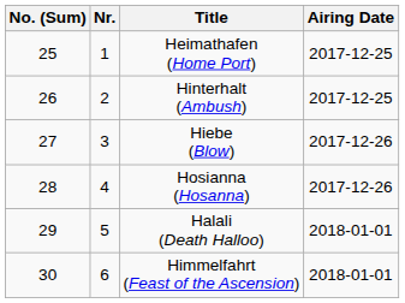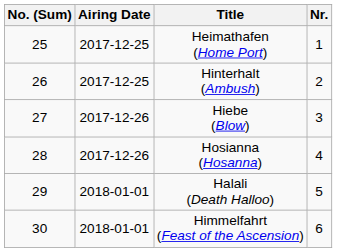 <table class="wikitable sortable zebra" style="text-align:center;">
 <tr>
 <th>No. (Sum)</th>
+<th>Airing Date</th>
+<th>Title</th>
 <th>Nr.</th>
-<th>Title</th>
-<th>Airing Date</th>
 </tr>
 <tr>
 <td>25</td>
+<td>2017-12-25</td>
+<td>Heimathafen <br> (<em><a href='#'>Home Port</a></em>)</td>
 <td>1</td>
-<td>Heimathafen <br> (<em><a href='#'>Home Port</a></em>)</td>
-<td>2017-12-25</td>
 </tr>
 <tr>
 <td>26</td>
+<td>2017-12-25</td>
+<td>Hinterhalt <br> (<em><a href='#'>Ambush</a></em>)</td>
 <td>2</td>
-<td>Hinterhalt <br> (<em><a href='#'>Ambush</a></em>)</td>
-<td>2017-12-25</td>
 </tr>
 <tr>
 <td>27</td>
+<td>2017-12-26</td>
+<td>Hiebe <br> (<em><a href='#'>Blow</a></em>)</td>
 <td>3</td>
-<td>Hiebe <br> (<em><a href='#'>Blow</a></em>)</td>
-<td>2017-12-26</td>
 </tr>
 <tr>
 <td>28</td>
+<td>2017-12-26</td>
+<td>Hosianna <br> (<em><a href='#'>Hosanna</a></em>)</td>
 <td>4</td>
-<td>Hosianna <br> (<em><a href='#'>Hosanna</a></em>)</td>
-<td>2017-12-26</td>
 </tr>
 <tr>
 <td>29</td>
+<td>2018-01-01</td>
+<td>Halali <br> (<em>Death Halloo</em>)</td>
 <td>5</td>
-<td>Halali <br> (<em>Death Halloo</em>)</td>
-<td>2018-01-01</td>
 </tr>
 <tr>
 <td>30</td>
+<td>2018-01-01</td>
+<td>Himmelfahrt <br> (<em><a href='#'>Feast of the Ascension</a></em>)</td>
 <td>6</td>
-<td>Himmelfahrt <br> (<em><a href='#'>Feast of the Ascension</a></em>)</td>
-<td>2018-01-01</td>
 </tr>
 </table>
